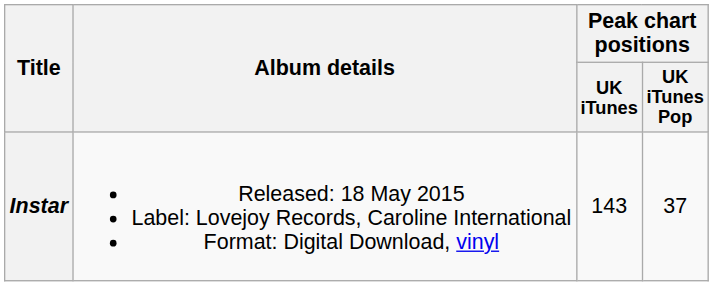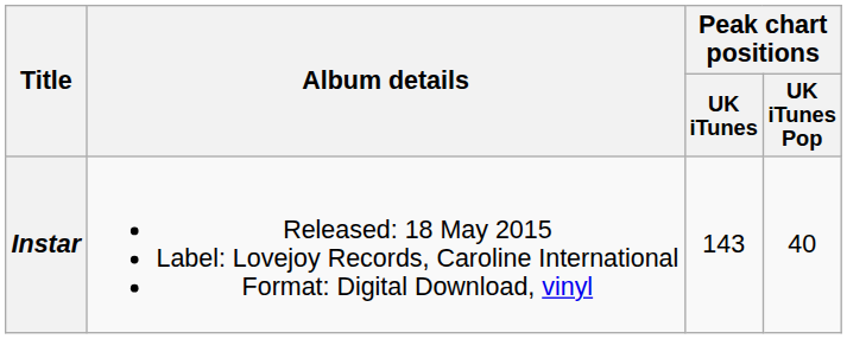 <table class="wikitable plainrowheaders" style="text-align:center;">
 <tr>
 <th scope="col" rowspan="2">Title</th>
 <th scope="col" rowspan="2">Album details</th>
 <th scope="col" colspan="2">Peak chart positions</th>
 </tr>
 <tr>
 <th scope="col" style="width:3em;font-size:85%;">UK iTunes</th>
 <th scope="col" style="width:3em;font-size:85%;">UK iTunes Pop</th>
 </tr>
 <tr>
 <th scope="row"><em>Instar</em></th>
 <td><br><ul><li>Released: 18 May 2015</li><li>Label: Lovejoy Records, Caroline International</li><li>Format: Digital Download, <a href='#'>vinyl</a></li></ul></td>
 <td>143</td>
-<td>37</td>
+<td>40</td>
 </tr>
 </table>
